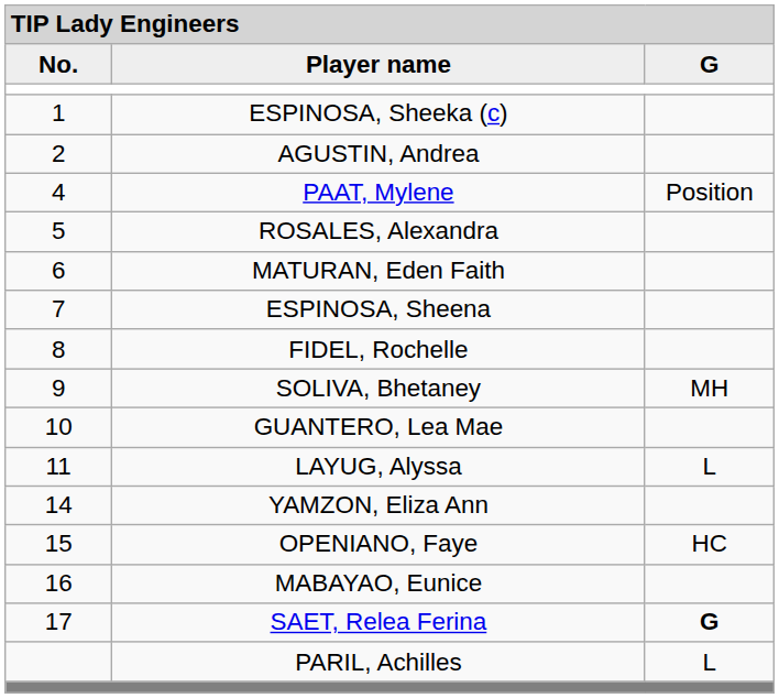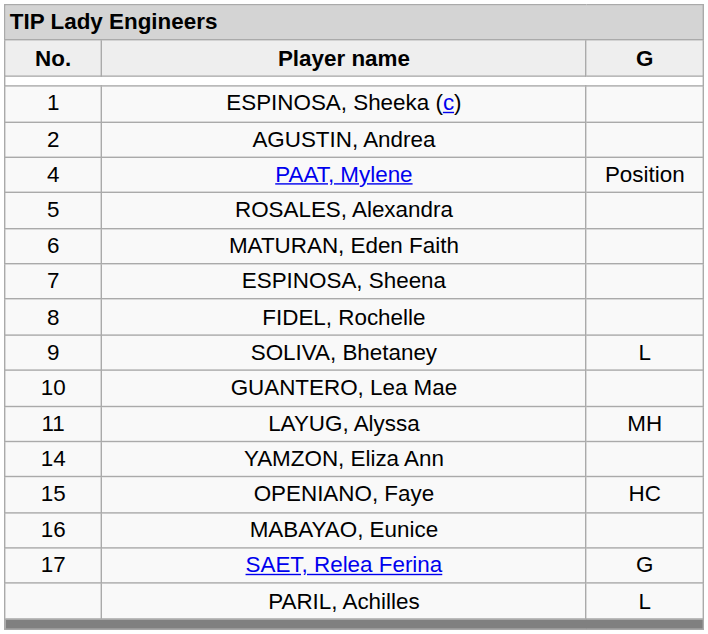 <table class='wikitable mw-collapsible mw-collapsed' style='text-align: center; width: 500px; border: none;'>
 <tr>
 <th style="background:#D4D4D4; text-align:left;" colspan=3> TIP Lady Engineers</th>
 </tr>
 <tr style="background:#EEEEEE; font-weight:bold;">
 <td width=10%>No.</td>
 <td width=50%>Player name</td>
 <td align=center>G</td>
 </tr>
 <tr style="background:#FFFFFF;">
 <td colspan=3 align=center></td>
 </tr>
 <tr>
 <td align=center>1</td>
 <td>ESPINOSA, Sheeka (<a href='#'>c</a>)</td>
 <td align=center></td>
 </tr>
 <tr>
 <td align=center>2</td>
 <td>AGUSTIN, Andrea</td>
 <td align=center></td>
 </tr>
 <tr>
 <td align=center>4</td>
 <td><a href='#'>PAAT, Mylene</a></td>
 <td width=10%>Position</td>
 </tr>
 <tr>
 <td align=center>5</td>
 <td>ROSALES, Alexandra</td>
 <td align=center></td>
 </tr>
 <tr>
 <td align=center>6</td>
 <td>MATURAN, Eden Faith</td>
 <td align=center></td>
 </tr>
 <tr>
 <td align=center>7</td>
 <td>ESPINOSA, Sheena</td>
 <td align=center></td>
 </tr>
 <tr>
 <td align=center>8</td>
 <td>FIDEL, Rochelle</td>
 <td align=center></td>
 </tr>
 <tr>
 <td align=center>9</td>
 <td>SOLIVA, Bhetaney</td>
-<td align=center>MH</td>
+<td align=center>L</td>
 </tr>
 <tr>
 <td align=center>10</td>
 <td>GUANTERO, Lea Mae</td>
 <td align=center></td>
 </tr>
 <tr>
 <td align=center>11</td>
 <td>LAYUG, Alyssa</td>
-<td align=center>L</td>
+<td align=center>MH</td>
 </tr>
 <tr>
 <td align=center>14</td>
 <td>YAMZON, Eliza Ann</td>
 <td align=center></td>
 </tr>
 <tr>
 <td align=center>15</td>
 <td>OPENIANO, Faye</td>
 <td align=center>HC</td>
 </tr>
 <tr>
 <td align=center>16</td>
 <td>MABAYAO, Eunice</td>
 <td align=center></td>
 </tr>
 <tr>
 <td align=center>17</td>
 <td><a href='#'>SAET, Relea Ferina</a></td>
-<td align=center><strong>G</strong></td>
+<td align=center>G</td>
 </tr>
 <tr>
 <td align=center></td>
 <td>PARIL, Achilles</td>
 <td align=center>L</td>
 </tr>
 <tr>
 <th style='background: grey;' colspan=3></th>
 </tr>
 </table>
